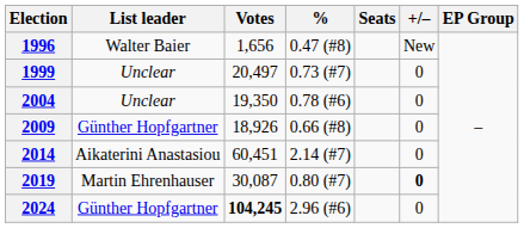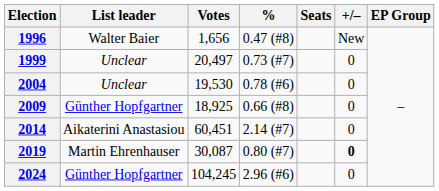 <table class="wikitable" style="font-size:97%; text-align:center;">
 <tr>
 <th>Election</th>
 <th>List leader</th>
 <th>Votes</th>
 <th>%</th>
 <th>Seats</th>
 <th>+/–</th>
 <th>EP Group</th>
 </tr>
 <tr>
 <th><a href='#'>1996</a></th>
 <td>Walter Baier</td>
 <td>1,656</td>
 <td>0.47 (#8)</td>
 <td></td>
 <td>New</td>
 <td rowspan=7>–</td>
 </tr>
 <tr>
 <th><a href='#'>1999</a></th>
 <td><em>Unclear</em></td>
 <td>20,497</td>
 <td>0.73 (#7)</td>
 <td></td>
 <td> 0</td>
 </tr>
 <tr>
 <th><a href='#'>2004</a></th>
 <td><em>Unclear</em></td>
-<td>19,350</td>
+<td>19,530</td>
 <td>0.78 (#6)</td>
 <td></td>
 <td> 0</td>
 </tr>
 <tr>
 <th><a href='#'>2009</a></th>
 <td><a href='#'>Günther Hopfgartner</a></td>
-<td>18,926</td>
+<td>18,925</td>
 <td>0.66 (#8)</td>
 <td></td>
 <td> 0</td>
 </tr>
 <tr>
 <th><a href='#'>2014</a></th>
 <td>Aikaterini Anastasiou</td>
 <td>60,451</td>
 <td>2.14 (#7)</td>
 <td></td>
 <td> 0</td>
 </tr>
 <tr>
 <th><a href='#'>2019</a></th>
 <td>Martin Ehrenhauser</td>
 <td>30,087</td>
 <td>0.80 (#7)</td>
 <td></td>
 <td><strong> 0</strong></td>
 </tr>
 <tr>
 <th><a href='#'>2024</a></th>
 <td><a href='#'>Günther Hopfgartner</a></td>
-<td><strong>104,245</strong></td>
+<td>104,245</td>
 <td>2.96 (#6)</td>
 <td></td>
 <td> 0</td>
 </tr>
 </table>
